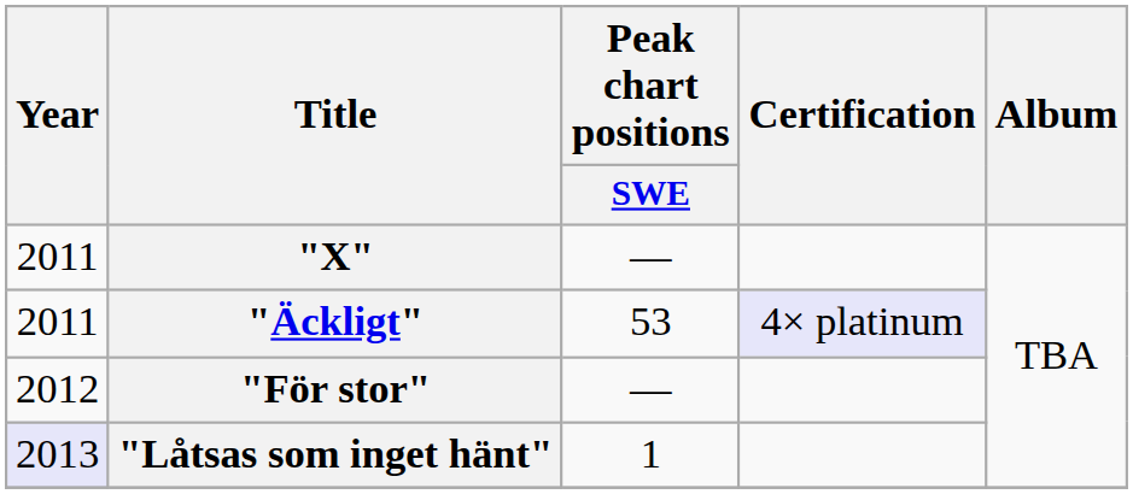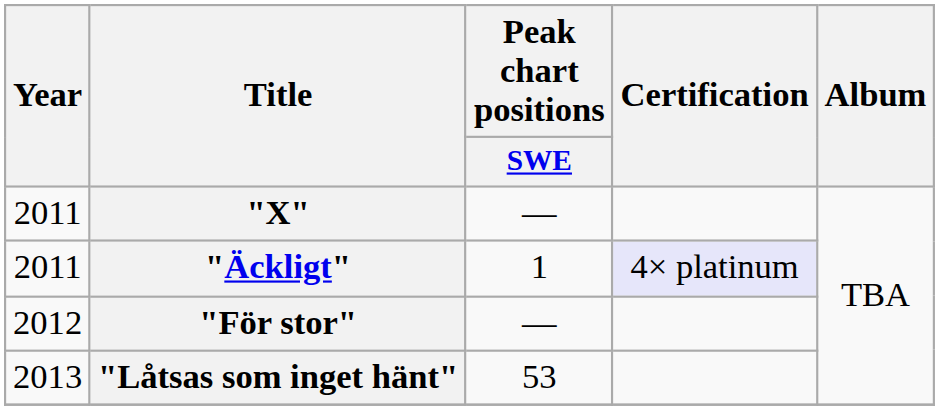 <table class="wikitable plainrowheaders" style="text-align:center;">
 <tr>
 <th scope="col" rowspan="2">Year</th>
 <th scope="col" rowspan="2">Title</th>
 <th scope="col">Peak chart positions</th>
 <th scope="col" rowspan="2">Certification</th>
 <th scope="col" rowspan="2">Album</th>
 </tr>
 <tr>
 <th scope="col" style="width:3em;font-size:85%;"><a href='#'>SWE</a><br></th>
 </tr>
 <tr>
 <td>2011</td>
 <th scope="row">"X"</th>
 <td>—</td>
 <td></td>
 <td rowspan="4">TBA</td>
 </tr>
 <tr>
 <td>2011</td>
 <th scope="row">"<a href='#'>Äckligt</a>"</th>
-<td>53</td>
+<td>1</td>
 <td style="background: lavender;">4× platinum</td>
 </tr>
 <tr>
 <td>2012</td>
 <th scope="row">"För stor"</th>
 <td>—</td>
 <td></td>
 </tr>
 <tr>
-<td style="background: lavender;">2013</td>
+<td>2013</td>
 <th scope="row">"Låtsas som inget hänt"</th>
-<td>1</td>
+<td>53</td>
 <td></td>
 </tr>
 <tr>
 </tr>
 </table>
